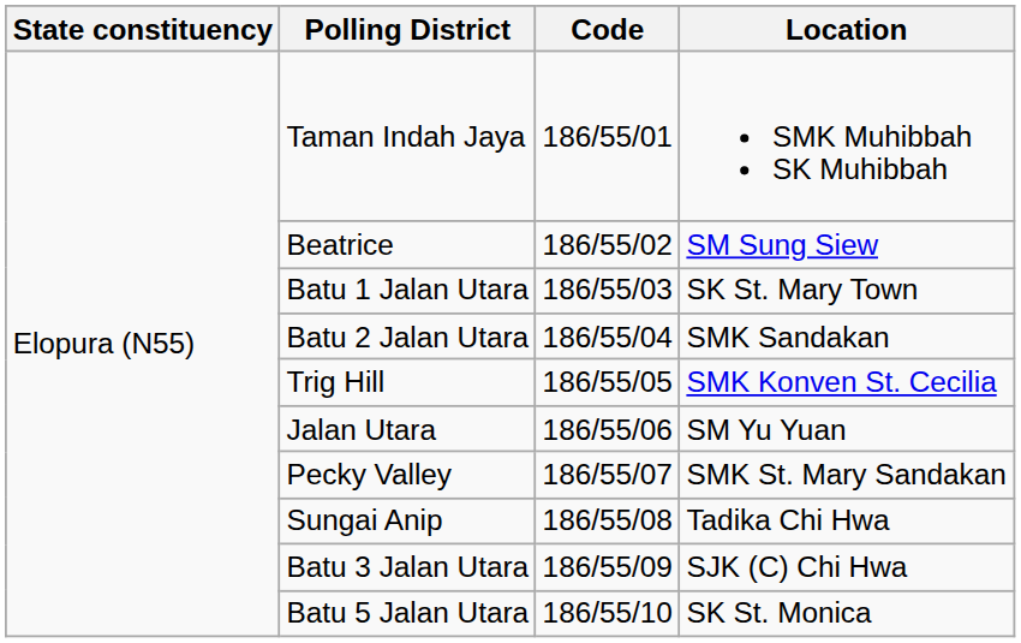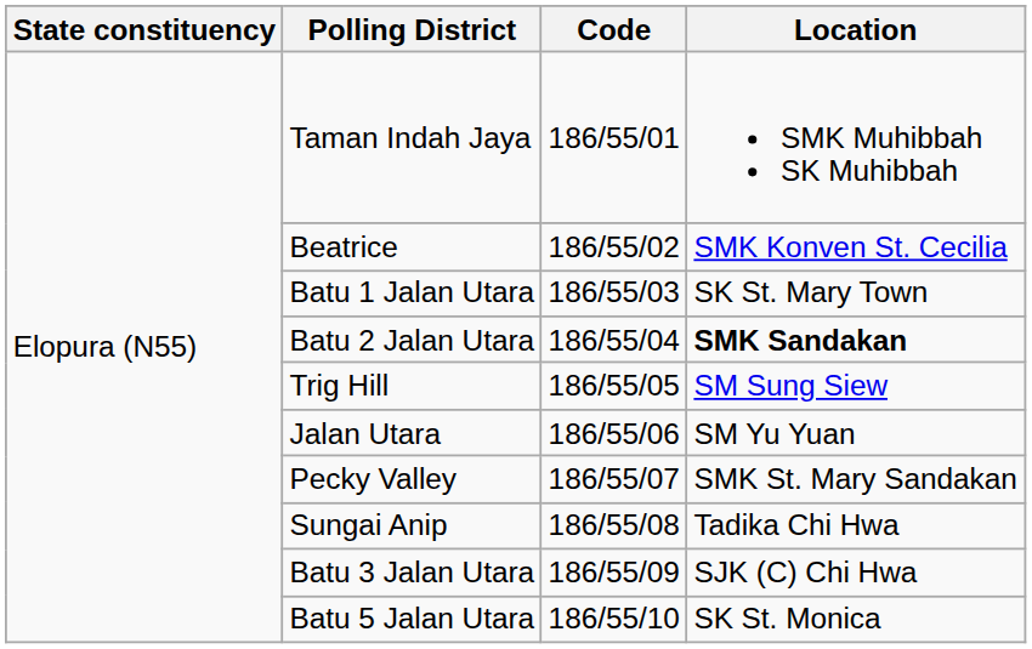 <table class="wikitable sortable mw-collapsible" style="white-space:nowrap;font-size:85%">
 <tr>
 <th>State constituency</th>
 <th>Polling District</th>
 <th>Code</th>
 <th>Location</th>
 </tr>
 <tr>
 <td rowspan="10">Elopura (N55)</td>
 <td>Taman Indah Jaya</td>
 <td>186/55/01</td>
 <td><br><ul><li>SMK Muhibbah</li><li>SK Muhibbah</li></ul></td>
 </tr>
 <tr>
 <td>Beatrice</td>
 <td>186/55/02</td>
-<td><a href='#'>SM Sung Siew</a></td>
+<td><a href='#'>SMK Konven St. Cecilia</a></td>
 </tr>
 <tr>
 <td>Batu 1 Jalan Utara</td>
 <td>186/55/03</td>
 <td>SK St. Mary Town</td>
 </tr>
 <tr>
 <td>Batu 2 Jalan Utara</td>
 <td>186/55/04</td>
-<td>SMK Sandakan</td>
+<td><strong>SMK Sandakan</strong></td>
 </tr>
 <tr>
 <td>Trig Hill</td>
 <td>186/55/05</td>
-<td><a href='#'>SMK Konven St. Cecilia</a></td>
+<td><a href='#'>SM Sung Siew</a></td>
 </tr>
 <tr>
 <td>Jalan Utara</td>
 <td>186/55/06</td>
 <td>SM Yu Yuan</td>
 </tr>
 <tr>
 <td>Pecky Valley</td>
 <td>186/55/07</td>
 <td>SMK St. Mary Sandakan</td>
 </tr>
 <tr>
 <td>Sungai Anip</td>
 <td>186/55/08</td>
 <td>Tadika Chi Hwa</td>
 </tr>
 <tr>
 <td>Batu 3 Jalan Utara</td>
 <td>186/55/09</td>
 <td>SJK (C) Chi Hwa</td>
 </tr>
 <tr>
 <td>Batu 5 Jalan Utara</td>
 <td>186/55/10</td>
 <td>SK St. Monica</td>
 </tr>
 </table>
